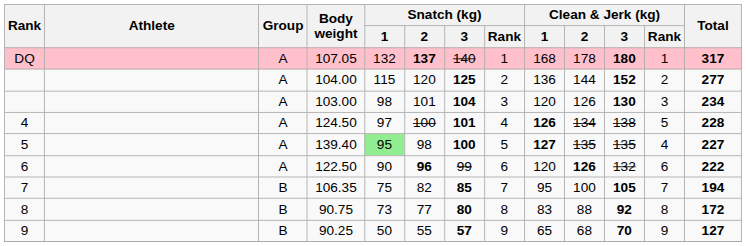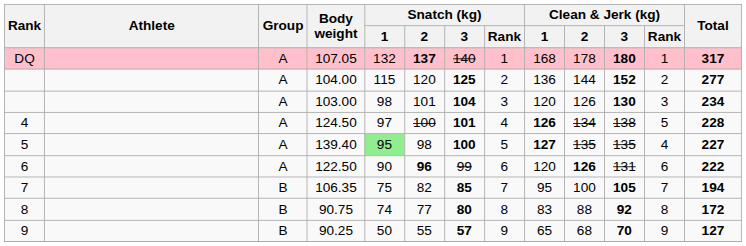 <table class = "wikitable" style="text-align:center;">
 <tr>
 <th rowspan=2 width=40>Rank</th>
 <th rowspan=2 width=250>Athlete</th>
 <th rowspan=2 width=50>Group</th>
 <th rowspan=2 width=60>Body weight</th>
 <th colspan=4>Snatch (kg)</th>
 <th colspan=4>Clean & Jerk (kg)</th>
 <th rowspan=2 width=60>Total</th>
 </tr>
 <tr>
 <th width=40>1</th>
 <th width=40>2</th>
 <th width=40>3</th>
 <th width=40>Rank</th>
 <th width=40>1</th>
 <th width=40>2</th>
 <th width=40>3</th>
 <th width=40>Rank</th>
 </tr>
 <tr bgcolor=pink>
 <td>DQ</td>
 <td align=left></td>
 <td>A</td>
 <td>107.05</td>
 <td>132</td>
 <td><strong>137</strong></td>
 <td><s>140</s></td>
 <td>1</td>
 <td>168</td>
 <td>178</td>
 <td><strong>180</strong></td>
 <td>1</td>
 <td><strong>317</strong></td>
 </tr>
 <tr>
 <td></td>
 <td align=left></td>
 <td>A</td>
 <td>104.00</td>
 <td>115</td>
 <td>120</td>
 <td><strong>125</strong></td>
 <td>2</td>
 <td>136</td>
 <td>144</td>
 <td><strong>152</strong></td>
 <td>2</td>
 <td><strong>277</strong></td>
 </tr>
 <tr>
 <td></td>
 <td align=left></td>
 <td>A</td>
 <td>103.00</td>
 <td>98</td>
 <td>101</td>
 <td><strong>104</strong></td>
 <td>3</td>
 <td>120</td>
 <td>126</td>
 <td><strong>130</strong></td>
 <td>3</td>
 <td><strong>234</strong></td>
 </tr>
 <tr>
 <td>4</td>
 <td align=left></td>
 <td>A</td>
 <td>124.50</td>
 <td>97</td>
 <td><s>100</s></td>
 <td><strong>101</strong></td>
 <td>4</td>
 <td><strong>126</strong></td>
 <td><s>134</s></td>
 <td><s>138</s></td>
 <td>5</td>
 <td><strong>228</strong></td>
 </tr>
 <tr>
 <td>5</td>
 <td align=left></td>
 <td>A</td>
 <td>139.40</td>
 <td style="background: lightgreen;">95</td>
 <td>98</td>
 <td><strong>100</strong></td>
 <td>5</td>
 <td><strong>127</strong></td>
 <td><s>135</s></td>
 <td><s>135</s></td>
 <td>4</td>
 <td><strong>227</strong></td>
 </tr>
 <tr>
 <td>6</td>
 <td align=left></td>
 <td>A</td>
 <td>122.50</td>
 <td>90</td>
 <td><strong>96</strong></td>
 <td><s>99</s></td>
 <td>6</td>
 <td>120</td>
 <td><strong>126</strong></td>
-<td><s>132</s></td>
+<td><s>131</s></td>
 <td>6</td>
 <td><strong>222</strong></td>
 </tr>
 <tr>
 <td>7</td>
 <td align=left></td>
 <td>B</td>
 <td>106.35</td>
 <td>75</td>
 <td>82</td>
 <td><strong>85</strong></td>
 <td>7</td>
 <td>95</td>
 <td>100</td>
 <td><strong>105</strong></td>
 <td>7</td>
 <td><strong>194</strong></td>
 </tr>
 <tr>
 <td>8</td>
 <td align=left></td>
 <td>B</td>
 <td>90.75</td>
-<td>73</td>
+<td>74</td>
 <td>77</td>
 <td><strong>80</strong></td>
 <td>8</td>
 <td>83</td>
 <td>88</td>
 <td><strong>92</strong></td>
 <td>8</td>
 <td><strong>172</strong></td>
 </tr>
 <tr>
 <td>9</td>
 <td align=left></td>
 <td>B</td>
 <td>90.25</td>
 <td>50</td>
 <td>55</td>
 <td><strong>57</strong></td>
 <td>9</td>
 <td>65</td>
 <td>68</td>
 <td><strong>70</strong></td>
 <td>9</td>
 <td><strong>127</strong></td>
 </tr>
 <tr>
 </tr>
 </table>
